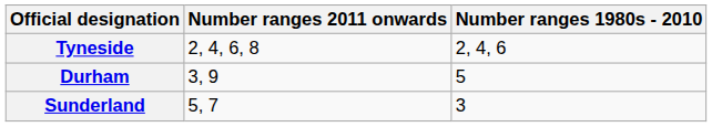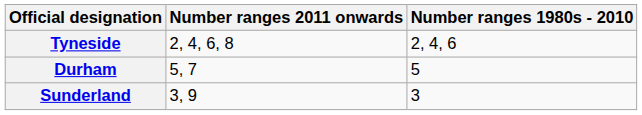 <table class="wikitable" style="margin-left: 1.5em;">
 <tr>
 <th>Official designation</th>
 <th>Number ranges 2011 onwards</th>
 <th>Number ranges 1980s - 2010</th>
 </tr>
 <tr>
 <th><a href='#'>Tyneside</a></th>
 <td>2, 4, 6, 8</td>
 <td>2, 4, 6</td>
 </tr>
 <tr>
 <th><a href='#'>Durham</a></th>
-<td>3, 9</td>
+<td>5, 7</td>
 <td>5</td>
 </tr>
 <tr>
 <th><a href='#'>Sunderland</a></th>
-<td>5, 7</td>
+<td>3, 9</td>
 <td>3</td>
 </tr>
 </table>
